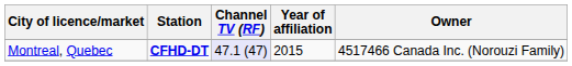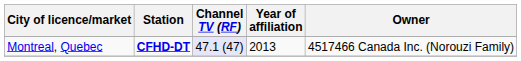 <table class="wikitable unsortable">
 <tr>
 <th>City of licence/market</th>
 <th>Station</th>
 <th>Channel<br><em><a href='#'>TV</a> (<a href='#'>RF</a>)</em></th>
 <th>Year of<br>affiliation</th>
 <th>Owner</th>
 </tr>
 <tr style="vertical-align: top; text-align: left;">
 </tr>
 <tr>
 <td><a href='#'>Montreal</a>, <a href='#'>Quebec</a></td>
 <td><strong><a href='#'>CFHD-DT</a></strong></td>
 <td style="background: lavender;">47.1 (47)</td>
-<td>2015</td>
+<td>2013</td>
 <td>4517466 Canada Inc. (Norouzi Family)</td>
 </tr>
 <tr>
 </tr>
 </table>
